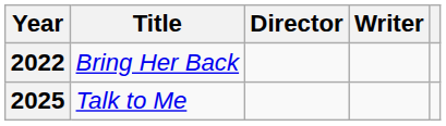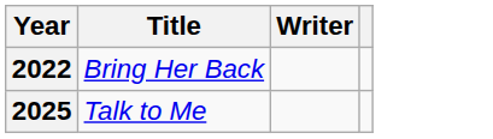 <table class="wikitable plainrowheaders">
 <tr>
 <th scope="col">Year</th>
 <th scope="col">Title</th>
-<th scope="col">Director</th>
 <th scope="col">Writer</th>
 <th scope="col"></th>
 </tr>
 <tr>
 <th scope=row>2022</th>
 <td><em><a href='#'>Bring Her Back</a></em></td>
 <td></td>
-<td></td>
 <td style="text-align:center;"></td>
 </tr>
 <tr>
 <th scope=row>2025</th>
 <td><em><a href='#'>Talk to Me</a></em></td>
 <td></td>
-<td></td>
 <td style="text-align:center;"></td>
 </tr>
 </table>
